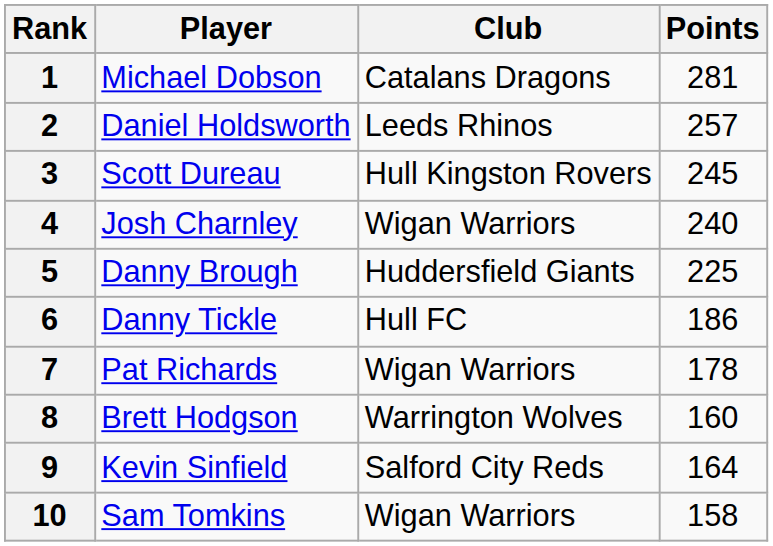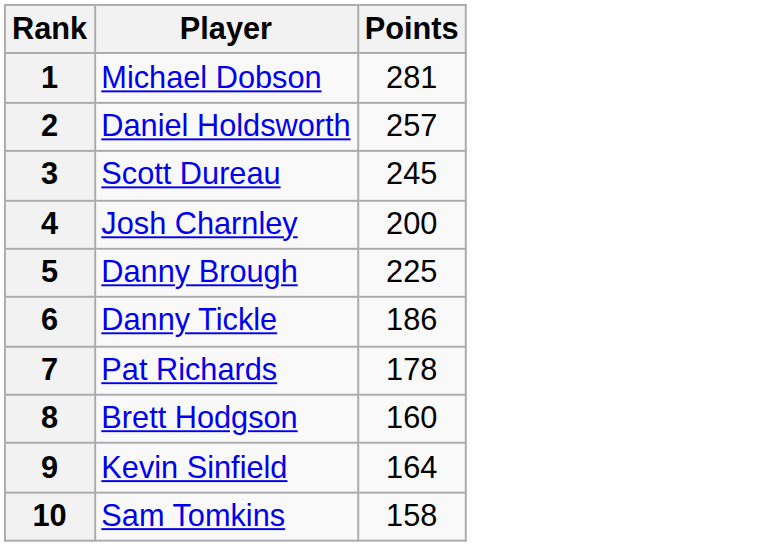 <table class="wikitable" style="text-align:center">
 <tr>
 <th>Rank</th>
 <th>Player</th>
-<th>Club</th>
 <th>Points</th>
 </tr>
 <tr>
 <th>1</th>
 <td align="left"> <a href='#'>Michael Dobson</a></td>
-<td align="left"> Catalans Dragons</td>
 <td>281</td>
 </tr>
 <tr>
 <th>2</th>
 <td align="left"> <a href='#'>Daniel Holdsworth</a></td>
-<td align="left"> Leeds Rhinos</td>
 <td>257</td>
 </tr>
 <tr>
 <th>3</th>
 <td align="left"> <a href='#'>Scott Dureau</a></td>
-<td align="left"> Hull Kingston Rovers</td>
 <td>245</td>
 </tr>
 <tr>
 <th>4</th>
 <td align="left"> <a href='#'>Josh Charnley</a></td>
-<td align="left"> Wigan Warriors</td>
-<td>240</td>
+<td>200</td>
 </tr>
 <tr>
 <th>5</th>
 <td align="left"> <a href='#'>Danny Brough</a></td>
-<td align="left"> Huddersfield Giants</td>
 <td>225</td>
 </tr>
 <tr>
 <th>6</th>
 <td align="left"> <a href='#'>Danny Tickle</a></td>
-<td align="left"> Hull FC</td>
 <td>186</td>
 </tr>
 <tr>
 <th>7</th>
 <td align="left"> <a href='#'>Pat Richards</a></td>
-<td align="left"> Wigan Warriors</td>
 <td>178</td>
 </tr>
 <tr>
 <th>8</th>
 <td align="left"> <a href='#'>Brett Hodgson</a></td>
-<td align="left"> Warrington Wolves</td>
 <td>160</td>
 </tr>
 <tr>
 <th>9</th>
 <td align="left"> <a href='#'>Kevin Sinfield</a></td>
-<td align="left"> Salford City Reds</td>
 <td>164</td>
 </tr>
 <tr>
 <th>10</th>
 <td align="left"> <a href='#'>Sam Tomkins</a></td>
-<td align="left"> Wigan Warriors</td>
 <td>158</td>
 </tr>
 </table>
